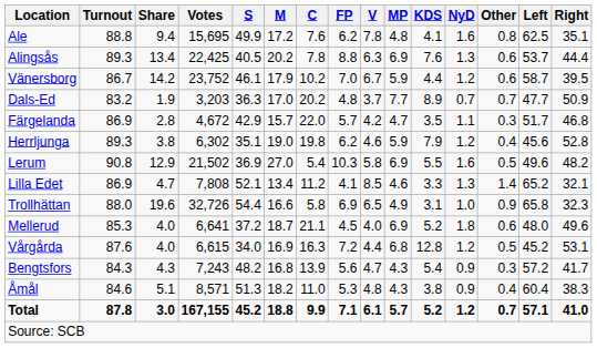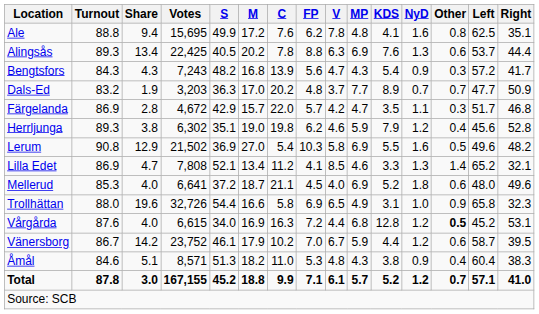 <table class="wikitable sortable" style=text-align:right>
 <tr>
 <th>Location</th>
 <th>Turnout</th>
 <th>Share</th>
 <th>Votes</th>
 <th><a href='#'>S</a></th>
 <th><a href='#'>M</a></th>
 <th><a href='#'>C</a></th>
 <th><a href='#'>FP</a></th>
 <th><a href='#'>V</a></th>
 <th><a href='#'>MP</a></th>
 <th><a href='#'>KDS</a></th>
 <th><a href='#'>NyD</a></th>
 <th>Other</th>
 <th>Left</th>
 <th>Right</th>
 </tr>
 <tr>
 <td align=left><a href='#'>Ale</a></td>
 <td>88.8</td>
 <td>9.4</td>
 <td>15,695</td>
 <td>49.9</td>
 <td>17.2</td>
 <td>7.6</td>
 <td>6.2</td>
 <td>7.8</td>
 <td>4.8</td>
 <td>4.1</td>
 <td>1.6</td>
 <td>0.8</td>
 <td>62.5</td>
 <td>35.1</td>
 </tr>
 <tr>
 <td align=left><a href='#'>Alingsås</a></td>
 <td>89.3</td>
 <td>13.4</td>
 <td>22,425</td>
 <td>40.5</td>
 <td>20.2</td>
 <td>7.8</td>
 <td>8.8</td>
 <td>6.3</td>
 <td>6.9</td>
 <td>7.6</td>
 <td>1.3</td>
 <td>0.6</td>
 <td>53.7</td>
 <td>44.4</td>
 </tr>
 <tr>
-<td align=left><a href='#'>Vänersborg</a></td>
-<td>86.7</td>
-<td>14.2</td>
-<td>23,752</td>
-<td>46.1</td>
-<td>17.9</td>
-<td>10.2</td>
-<td>7.0</td>
-<td>6.7</td>
-<td>5.9</td>
-<td>4.4</td>
-<td>1.2</td>
-<td>0.6</td>
-<td>58.7</td>
-<td>39.5</td>
+<td align=left><a href='#'>Bengtsfors</a></td>
+<td>84.3</td>
+<td>4.3</td>
+<td>7,243</td>
+<td>48.2</td>
+<td>16.8</td>
+<td>13.9</td>
+<td>5.6</td>
+<td>4.7</td>
+<td>4.3</td>
+<td>5.4</td>
+<td>0.9</td>
+<td>0.3</td>
+<td>57.2</td>
+<td>41.7</td>
 </tr>
 <tr>
 <td align=left><a href='#'>Dals-Ed</a></td>
 <td>83.2</td>
 <td>1.9</td>
 <td>3,203</td>
 <td>36.3</td>
 <td>17.0</td>
 <td>20.2</td>
 <td>4.8</td>
 <td>3.7</td>
 <td>7.7</td>
 <td>8.9</td>
 <td>0.7</td>
 <td>0.7</td>
 <td>47.7</td>
 <td>50.9</td>
 </tr>
 <tr>
 <td align=left><a href='#'>Färgelanda</a></td>
 <td>86.9</td>
 <td>2.8</td>
 <td>4,672</td>
 <td>42.9</td>
 <td>15.7</td>
 <td>22.0</td>
 <td>5.7</td>
 <td>4.2</td>
 <td>4.7</td>
 <td>3.5</td>
 <td>1.1</td>
 <td>0.3</td>
 <td>51.7</td>
 <td>46.8</td>
 </tr>
 <tr>
 <td align=left><a href='#'>Herrljunga</a></td>
 <td>89.3</td>
 <td>3.8</td>
 <td>6,302</td>
 <td>35.1</td>
 <td>19.0</td>
 <td>19.8</td>
 <td>6.2</td>
 <td>4.6</td>
 <td>5.9</td>
 <td>7.9</td>
 <td>1.2</td>
 <td>0.4</td>
 <td>45.6</td>
 <td>52.8</td>
 </tr>
 <tr>
 <td align=left><a href='#'>Lerum</a></td>
 <td>90.8</td>
 <td>12.9</td>
 <td>21,502</td>
 <td>36.9</td>
 <td>27.0</td>
 <td>5.4</td>
 <td>10.3</td>
 <td>5.8</td>
 <td>6.9</td>
 <td>5.5</td>
 <td>1.6</td>
 <td>0.5</td>
 <td>49.6</td>
 <td>48.2</td>
 </tr>
 <tr>
 <td align=left><a href='#'>Lilla Edet</a></td>
 <td>86.9</td>
 <td>4.7</td>
 <td>7,808</td>
 <td>52.1</td>
 <td>13.4</td>
 <td>11.2</td>
 <td>4.1</td>
 <td>8.5</td>
 <td>4.6</td>
 <td>3.3</td>
 <td>1.3</td>
 <td>1.4</td>
 <td>65.2</td>
 <td>32.1</td>
 </tr>
 <tr>
+<td align=left><a href='#'>Mellerud</a></td>
+<td>85.3</td>
+<td>4.0</td>
+<td>6,641</td>
+<td>37.2</td>
+<td>18.7</td>
+<td>21.1</td>
+<td>4.5</td>
+<td>4.0</td>
+<td>6.9</td>
+<td>5.2</td>
+<td>1.8</td>
+<td>0.6</td>
+<td>48.0</td>
+<td>49.6</td>
+</tr>
+<tr>
 <td align=left><a href='#'>Trollhättan</a></td>
 <td>88.0</td>
 <td>19.6</td>
 <td>32,726</td>
 <td>54.4</td>
 <td>16.6</td>
 <td>5.8</td>
 <td>6.9</td>
 <td>6.5</td>
 <td>4.9</td>
 <td>3.1</td>
 <td>1.0</td>
 <td>0.9</td>
 <td>65.8</td>
 <td>32.3</td>
 </tr>
 <tr>
-<td align=left><a href='#'>Mellerud</a></td>
-<td>85.3</td>
-<td>4.0</td>
-<td>6,641</td>
-<td>37.2</td>
-<td>18.7</td>
-<td>21.1</td>
-<td>4.5</td>
-<td>4.0</td>
-<td>6.9</td>
-<td>5.2</td>
-<td>1.8</td>
-<td>0.6</td>
-<td>48.0</td>
-<td>49.6</td>
-</tr>
-<tr>
 <td align=left><a href='#'>Vårgårda</a></td>
 <td>87.6</td>
 <td>4.0</td>
 <td>6,615</td>
 <td>34.0</td>
 <td>16.9</td>
 <td>16.3</td>
 <td>7.2</td>
 <td>4.4</td>
 <td>6.8</td>
 <td>12.8</td>
 <td>1.2</td>
-<td>0.5</td>
+<td><strong>0.5</strong></td>
 <td>45.2</td>
 <td>53.1</td>
 </tr>
 <tr>
-<td align=left><a href='#'>Bengtsfors</a></td>
-<td>84.3</td>
-<td>4.3</td>
-<td>7,243</td>
-<td>48.2</td>
-<td>16.8</td>
-<td>13.9</td>
-<td>5.6</td>
-<td>4.7</td>
-<td>4.3</td>
-<td>5.4</td>
-<td>0.9</td>
-<td>0.3</td>
-<td>57.2</td>
-<td>41.7</td>
+<td align=left><a href='#'>Vänersborg</a></td>
+<td>86.7</td>
+<td>14.2</td>
+<td>23,752</td>
+<td>46.1</td>
+<td>17.9</td>
+<td>10.2</td>
+<td>7.0</td>
+<td>6.7</td>
+<td>5.9</td>
+<td>4.4</td>
+<td>1.2</td>
+<td>0.6</td>
+<td>58.7</td>
+<td>39.5</td>
 </tr>
 <tr>
 <td align=left><a href='#'>Åmål</a></td>
 <td>84.6</td>
 <td>5.1</td>
 <td>8,571</td>
 <td>51.3</td>
 <td>18.2</td>
 <td>11.0</td>
 <td>5.3</td>
 <td>4.8</td>
 <td>4.3</td>
 <td>3.8</td>
 <td>0.9</td>
 <td>0.4</td>
 <td>60.4</td>
 <td>38.3</td>
 </tr>
 <tr>
 <td align=left><strong>Total</strong></td>
 <td><strong>87.8</strong></td>
 <td><strong>3.0</strong></td>
 <td><strong>167,155</strong></td>
 <td><strong>45.2</strong></td>
 <td><strong>18.8</strong></td>
 <td><strong>9.9</strong></td>
 <td><strong>7.1</strong></td>
 <td><strong>6.1</strong></td>
 <td><strong>5.7</strong></td>
 <td><strong>5.2</strong></td>
 <td><strong>1.2</strong></td>
 <td><strong>0.7</strong></td>
 <td><strong>57.1</strong></td>
 <td><strong>41.0</strong></td>
 </tr>
 <tr>
 <td align=left colspan=15>Source: SCB </td>
 </tr>
 </table>
